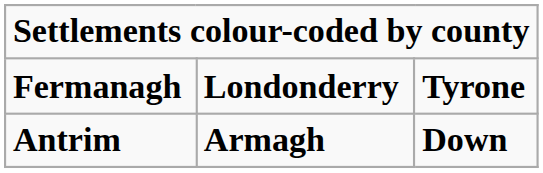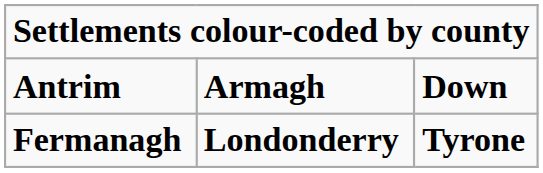 <table class="wikitable">
 <tr>
 <td colspan="3"><strong>Settlements colour-coded by county</strong></td>
+</tr>
+<tr>
+<td>  <strong>Antrim</strong></td>
+<td>  <strong>Armagh</strong></td>
+<td>  <strong>Down</strong></td>
 </tr>
 <tr>
 <td><strong>  Fermanagh</strong></td>
 <td>  <strong>Londonderry</strong></td>
 <td>  <strong>Tyrone</strong></td>
 </tr>
-<tr>
-<td>  <strong>Antrim</strong></td>
-<td>  <strong>Armagh</strong></td>
-<td>  <strong>Down</strong></td>
-</tr>
 </table>
